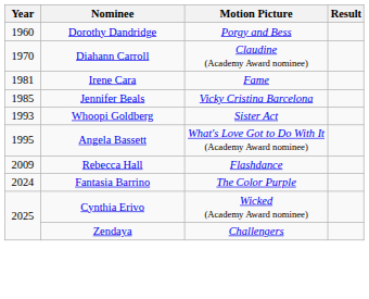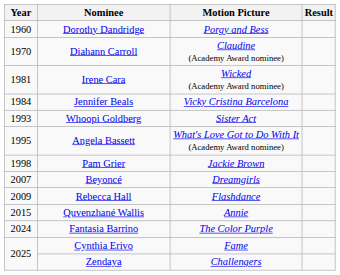 <table class="wikitable" style="text-align: center">
 <tr>
 <th style="width:10%;">Year</th>
 <th style="width:40%;">Nominee</th>
 <th style="width:40%;">Motion Picture</th>
 <th style="width:10%;">Result</th>
 </tr>
 <tr>
 <td style="text-align:center;">1960</td>
 <td><a href='#'>Dorothy Dandridge</a></td>
 <td><em><a href='#'>Porgy and Bess</a></em></td>
 <td></td>
 </tr>
 <tr>
 <td style="text-align:center;">1970</td>
 <td><a href='#'>Diahann Carroll</a></td>
 <td><em><a href='#'>Claudine</a></em><br><small>(Academy Award nominee)</small></td>
 <td></td>
 </tr>
 <tr>
 <td style="text-align:center;">1981</td>
 <td><a href='#'>Irene Cara</a></td>
-<td><em><a href='#'>Fame</a></em></td>
+<td><em><a href='#'>Wicked</a></em><br><small>(Academy Award nominee)</small></td>
 <td></td>
 </tr>
 <tr>
-<td style="text-align:center;">1985</td>
+<td style="text-align:center;">1984</td>
 <td><a href='#'>Jennifer Beals</a></td>
 <td><em><a href='#'>Vicky Cristina Barcelona</a></em></td>
 <td></td>
 </tr>
 <tr>
 <td style="text-align:center;">1993</td>
 <td><a href='#'>Whoopi Goldberg</a></td>
 <td><em><a href='#'>Sister Act</a></em></td>
 <td></td>
 </tr>
 <tr>
 <td style="text-align:center;">1995</td>
 <td><a href='#'>Angela Bassett</a></td>
 <td><em><a href='#'>What's Love Got to Do With It</a></em><br><small>(Academy Award nominee)</small></td>
 <td></td>
 </tr>
 <tr>
+<td style="text-align:center;">1998</td>
+<td><a href='#'>Pam Grier</a></td>
+<td><em><a href='#'>Jackie Brown</a></em></td>
+<td></td>
+</tr>
+<tr>
+<td style="text-align:center;">2007</td>
+<td><a href='#'>Beyoncé</a></td>
+<td><em><a href='#'>Dreamgirls</a></em></td>
+<td></td>
+</tr>
+<tr>
 <td style="text-align:center;">2009</td>
 <td><a href='#'>Rebecca Hall</a></td>
 <td><em><a href='#'>Flashdance</a></em></td>
+<td></td>
+</tr>
+<tr>
+<td style="text-align:center;">2015</td>
+<td><a href='#'>Quvenzhané Wallis</a></td>
+<td><em><a href='#'>Annie</a></em></td>
 <td></td>
 </tr>
 <tr>
 <td>2024</td>
 <td><a href='#'>Fantasia Barrino</a></td>
 <td><em><a href='#'>The Color Purple</a></em></td>
 <td></td>
 </tr>
 <tr>
 <td rowspan="2">2025</td>
 <td><a href='#'>Cynthia Erivo</a></td>
-<td><em><a href='#'>Wicked</a></em><br><small>(Academy Award nominee)</small></td>
+<td><em><a href='#'>Fame</a></em></td>
 <td></td>
 </tr>
 <tr>
 <td><a href='#'>Zendaya</a></td>
 <td><em><a href='#'>Challengers</a></em></td>
 <td></td>
 </tr>
 </table>
